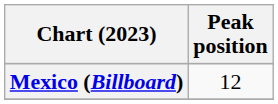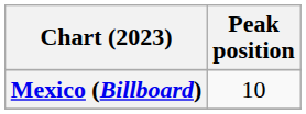 <table class="wikitable sortable plainrowheaders" style="text-align:center">
 <tr>
 <th scope="col">Chart (2023)</th>
 <th scope="col">Peak<br>position</th>
 </tr>
 <tr>
 </tr>
 <tr>
 <th scope="row"><a href='#'>Mexico</a> (<a href='#'><em>Billboard</em></a>)</th>
-<td>12</td>
+<td>10</td>
 </tr>
 <tr>
 </tr>
 <tr>
 </tr>
 <tr>
 </tr>
 <tr>
 </tr>
 </table>
